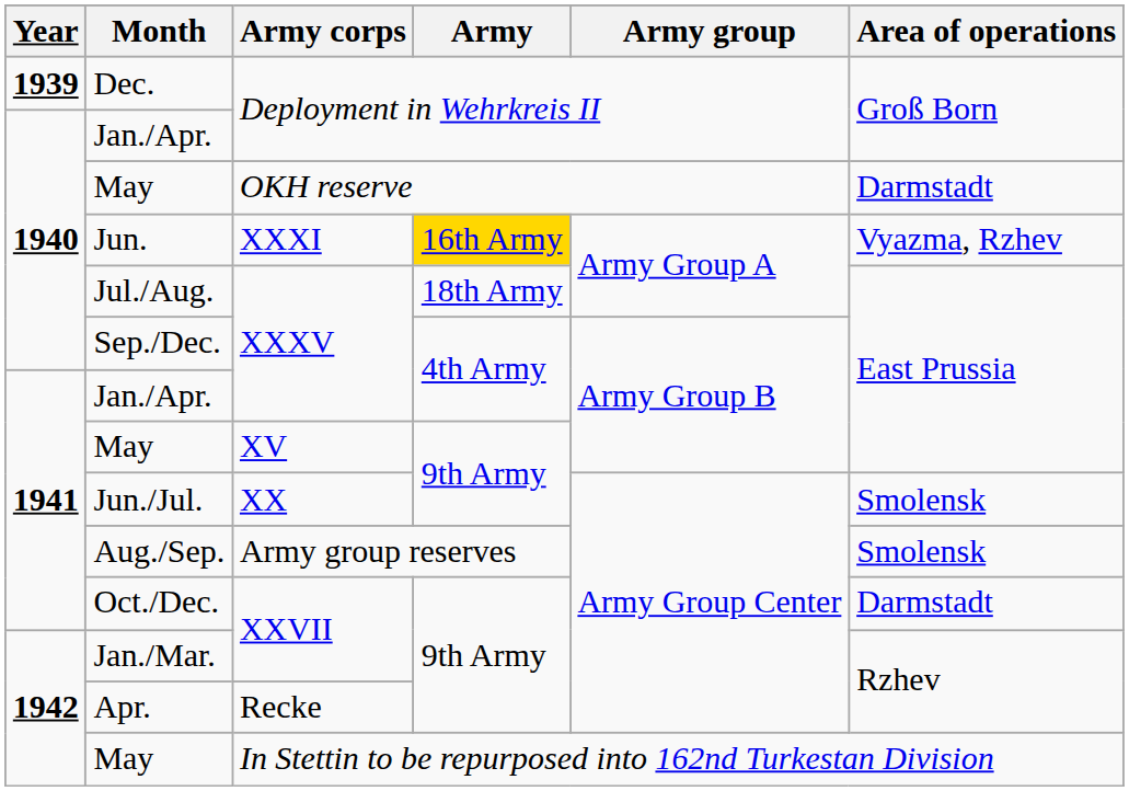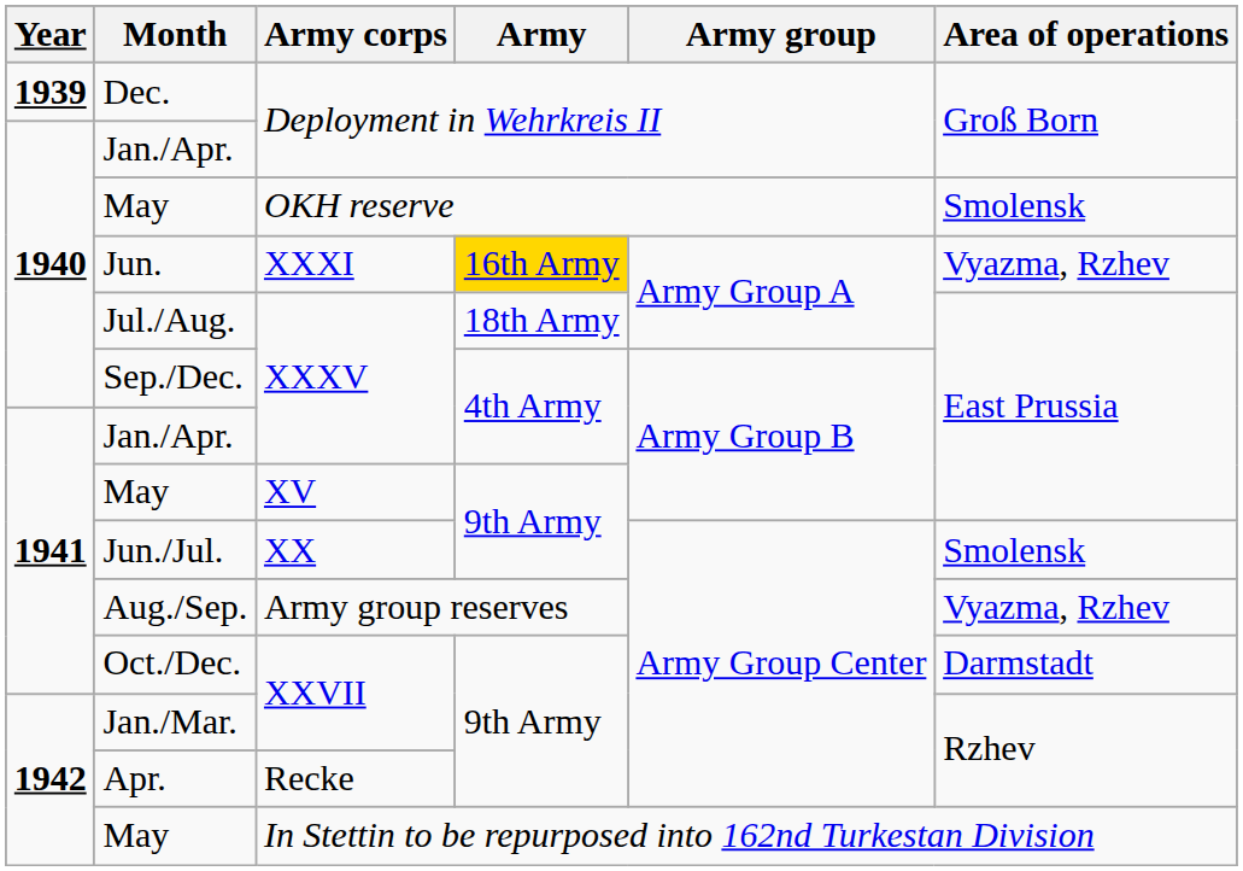 <table class="wikitable">
 <tr>
 <th><strong><u>Year</u></strong></th>
 <th>Month</th>
 <th>Army corps</th>
 <th>Army</th>
 <th>Army group</th>
 <th>Area of operations</th>
 </tr>
 <tr>
 <td><strong><u>1939</u></strong></td>
 <td>Dec.</td>
 <td colspan="3" rowspan="2"><em>Deployment in <a href='#'>Wehrkreis II</a></em></td>
 <td rowspan="2"><a href='#'>Groß Born</a></td>
 </tr>
 <tr>
 <td rowspan="5"><strong><u>1940</u></strong></td>
 <td>Jan./Apr.</td>
 </tr>
 <tr>
 <td>May</td>
 <td colspan="3"><em>OKH reserve</em></td>
-<td><a href='#'>Darmstadt</a></td>
+<td><a href='#'>Smolensk</a></td>
 </tr>
 <tr>
 <td>Jun.</td>
 <td><a href='#'>XXXI</a></td>
 <td style="background: gold;"><a href='#'>16th Army</a></td>
 <td rowspan="2"><a href='#'>Army Group A</a></td>
 <td><a href='#'>Vyazma</a>, <a href='#'>Rzhev</a></td>
 </tr>
 <tr>
 <td>Jul./Aug.</td>
 <td rowspan="3"><a href='#'>XXXV</a></td>
 <td><a href='#'>18th Army</a></td>
 <td rowspan="4"><a href='#'>East Prussia</a></td>
 </tr>
 <tr>
 <td>Sep./Dec.</td>
 <td rowspan="2"><a href='#'>4th Army</a></td>
 <td rowspan="3"><a href='#'>Army Group B</a></td>
 </tr>
 <tr>
 <td rowspan="5"><strong><u>1941</u></strong></td>
 <td>Jan./Apr.</td>
 </tr>
 <tr>
 <td>May</td>
 <td><a href='#'>XV</a></td>
 <td rowspan="2"><a href='#'>9th Army</a></td>
 </tr>
 <tr>
 <td>Jun./Jul.</td>
 <td><a href='#'>XX</a></td>
 <td rowspan="5"><a href='#'>Army Group Center</a></td>
 <td><a href='#'>Smolensk</a></td>
 </tr>
 <tr>
 <td>Aug./Sep.</td>
 <td colspan="2">Army group reserves</td>
-<td><a href='#'>Smolensk</a></td>
+<td><a href='#'>Vyazma</a>, <a href='#'>Rzhev</a></td>
 </tr>
 <tr>
 <td>Oct./Dec.</td>
 <td rowspan="2"><a href='#'>XXVII</a></td>
 <td rowspan="3">9th Army</td>
 <td><a href='#'>Darmstadt</a></td>
 </tr>
 <tr>
 <td rowspan="3"><strong><u>1942</u></strong></td>
 <td>Jan./Mar.</td>
 <td rowspan="2">Rzhev</td>
 </tr>
 <tr>
 <td>Apr.</td>
 <td>Recke</td>
 </tr>
 <tr>
 <td>May</td>
 <td colspan="4"><em>In Stettin to be repurposed into <a href='#'>162nd Turkestan Division</a></em></td>
 </tr>
 </table>
